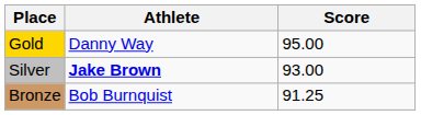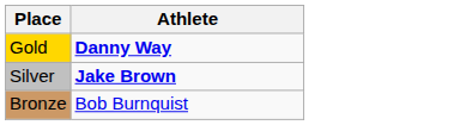 <table class="wikitable">
 <tr>
 <th width="50">Place</th>
 <th width="200">Athlete</th>
-<th width="125">Score</th>
 </tr>
 <tr>
 <td style="background:gold;">Gold</td>
-<td><a href='#'>Danny Way</a></td>
-<td>95.00</td>
+<td><strong><a href='#'>Danny Way</a></strong></td>
 </tr>
 <tr>
 <td style="background:silver;">Silver</td>
 <td><strong><a href='#'>Jake Brown</a></strong></td>
-<td>93.00</td>
 </tr>
 <tr>
 <td style="background:#CC9966;">Bronze</td>
 <td><a href='#'>Bob Burnquist</a></td>
-<td>91.25</td>
 </tr>
 </table>
